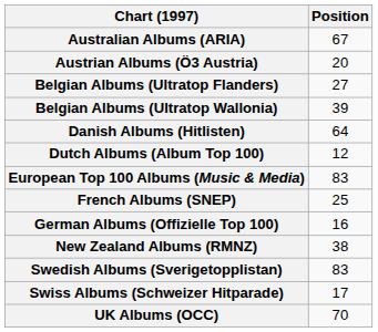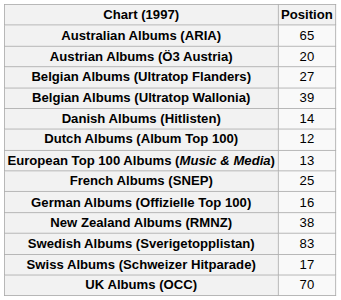 <table class="wikitable plainrowheaders sortable" style="text-align:center;">
 <tr>
 <th scope="column">Chart (1997)</th>
 <th scope="column">Position</th>
 </tr>
 <tr>
 <th scope="row">Australian Albums (ARIA)</th>
-<td>67</td>
+<td>65</td>
 </tr>
 <tr>
 <th scope="row">Austrian Albums (Ö3 Austria)</th>
 <td>20</td>
 </tr>
 <tr>
 <th scope="row">Belgian Albums (Ultratop Flanders)</th>
 <td>27</td>
 </tr>
 <tr>
 <th scope="row">Belgian Albums (Ultratop Wallonia)</th>
 <td>39</td>
 </tr>
 <tr>
 <th scope="row">Danish Albums (Hitlisten)</th>
-<td>64</td>
+<td>14</td>
 </tr>
 <tr>
 <th scope="row">Dutch Albums (Album Top 100)</th>
 <td>12</td>
 </tr>
 <tr>
 <th scope="row">European Top 100 Albums (<em>Music & Media</em>)</th>
-<td>83</td>
+<td>13</td>
 </tr>
 <tr>
 <th scope="row">French Albums (SNEP)</th>
 <td>25</td>
 </tr>
 <tr>
 <th scope="row">German Albums (Offizielle Top 100)</th>
 <td>16</td>
 </tr>
 <tr>
 <th scope="row">New Zealand Albums (RMNZ)</th>
 <td>38</td>
 </tr>
 <tr>
 <th scope="row">Swedish Albums (Sverigetopplistan)</th>
 <td>83</td>
 </tr>
 <tr>
 <th scope="row">Swiss Albums (Schweizer Hitparade)</th>
 <td>17</td>
 </tr>
 <tr>
 <th scope="row">UK Albums (OCC)</th>
 <td>70</td>
 </tr>
 </table>
